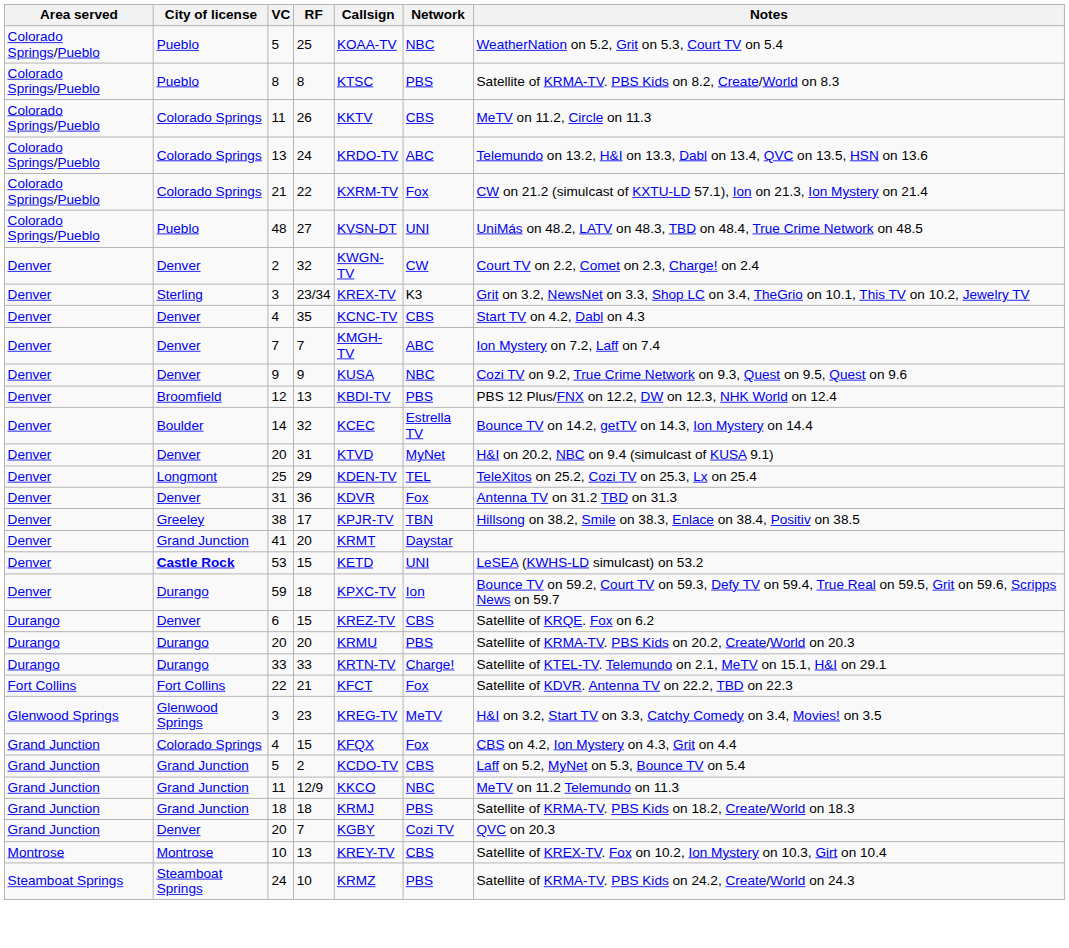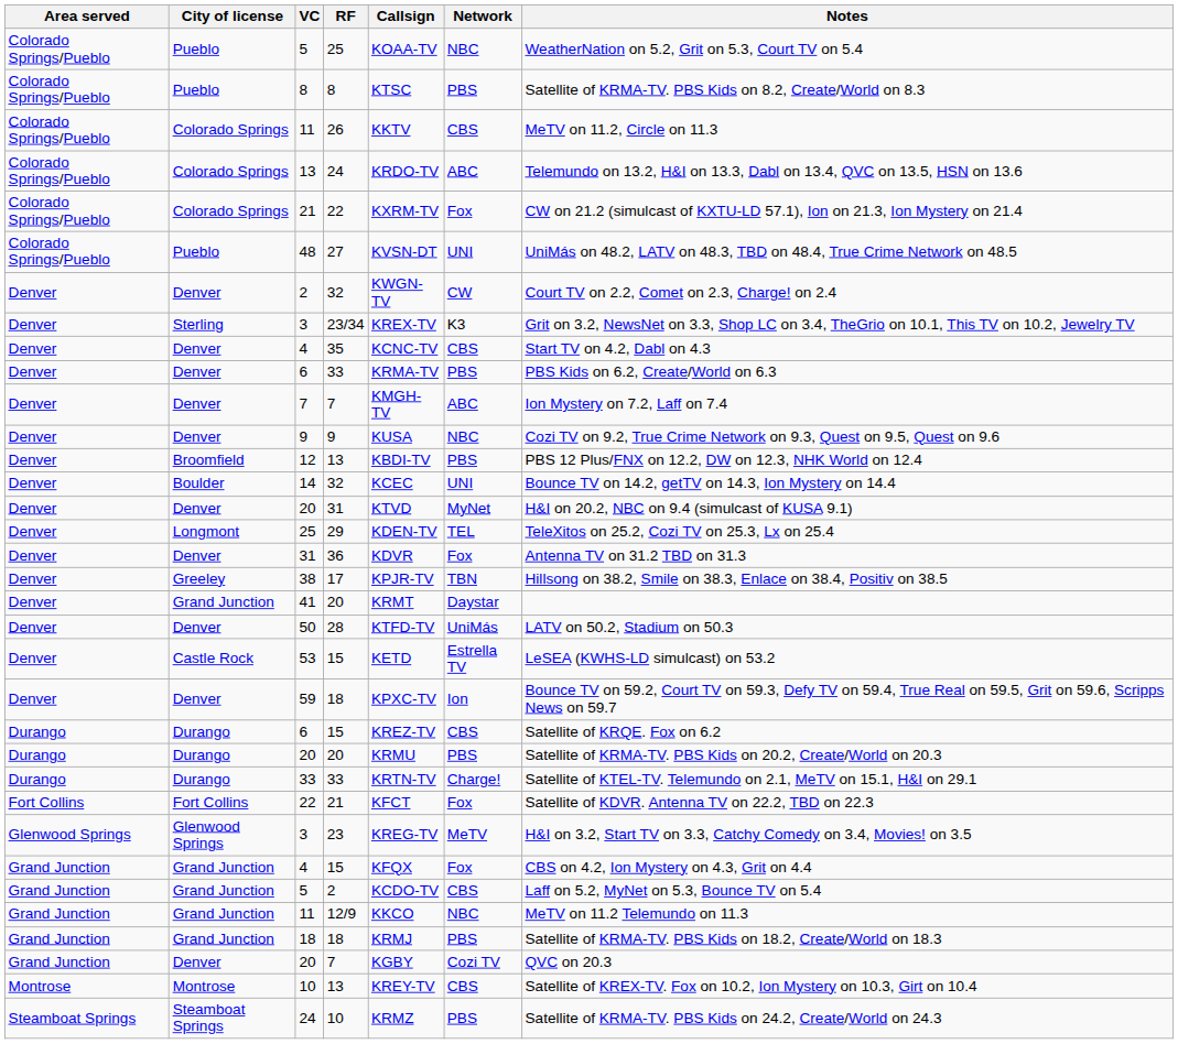 <table class="wikitable sortable" style="vertical-align: top; text-align: left;">
 <tr>
 <th>Area served</th>
 <th>City of license</th>
 <th>VC</th>
 <th>RF</th>
 <th>Callsign</th>
 <th>Network</th>
 <th>Notes</th>
 </tr>
 <tr>
 <td><a href='#'>Colorado Springs</a>/<a href='#'>Pueblo</a></td>
 <td><a href='#'>Pueblo</a></td>
 <td>5</td>
 <td>25</td>
 <td><a href='#'>KOAA-TV</a></td>
 <td><a href='#'>NBC</a></td>
 <td><a href='#'>WeatherNation</a> on 5.2, <a href='#'>Grit</a> on 5.3, <a href='#'>Court TV</a> on 5.4</td>
 </tr>
 <tr>
 <td><a href='#'>Colorado Springs</a>/<a href='#'>Pueblo</a></td>
 <td><a href='#'>Pueblo</a></td>
 <td>8</td>
 <td>8</td>
 <td><a href='#'>KTSC</a></td>
 <td><a href='#'>PBS</a></td>
 <td>Satellite of <a href='#'>KRMA-TV</a>. <a href='#'>PBS Kids</a> on 8.2, <a href='#'>Create</a>/<a href='#'>World</a> on 8.3</td>
 </tr>
 <tr>
 <td><a href='#'>Colorado Springs</a>/<a href='#'>Pueblo</a></td>
 <td><a href='#'>Colorado Springs</a></td>
 <td>11</td>
 <td>26</td>
 <td><a href='#'>KKTV</a></td>
 <td><a href='#'>CBS</a></td>
 <td><a href='#'>MeTV</a> on 11.2, <a href='#'>Circle</a> on 11.3</td>
 </tr>
 <tr>
 <td><a href='#'>Colorado Springs</a>/<a href='#'>Pueblo</a></td>
 <td><a href='#'>Colorado Springs</a></td>
 <td>13</td>
 <td>24</td>
 <td><a href='#'>KRDO-TV</a></td>
 <td><a href='#'>ABC</a></td>
 <td><a href='#'>Telemundo</a> on 13.2, <a href='#'>H&I</a> on 13.3, <a href='#'>Dabl</a> on 13.4, <a href='#'>QVC</a> on 13.5, <a href='#'>HSN</a> on 13.6</td>
 </tr>
 <tr>
 <td><a href='#'>Colorado Springs</a>/<a href='#'>Pueblo</a></td>
 <td><a href='#'>Colorado Springs</a></td>
 <td>21</td>
 <td>22</td>
 <td><a href='#'>KXRM-TV</a></td>
 <td><a href='#'>Fox</a></td>
 <td><a href='#'>CW</a> on 21.2 (simulcast of <a href='#'>KXTU-LD</a> 57.1), <a href='#'>Ion</a> on 21.3, <a href='#'>Ion Mystery</a> on 21.4</td>
 </tr>
 <tr>
 <td><a href='#'>Colorado Springs</a>/<a href='#'>Pueblo</a></td>
 <td><a href='#'>Pueblo</a></td>
 <td>48</td>
 <td>27</td>
 <td><a href='#'>KVSN-DT</a></td>
 <td><a href='#'>UNI</a></td>
 <td><a href='#'>UniMás</a> on 48.2, <a href='#'>LATV</a> on 48.3, <a href='#'>TBD</a> on 48.4, <a href='#'>True Crime Network</a> on 48.5</td>
 </tr>
 <tr>
 <td><a href='#'>Denver</a></td>
 <td><a href='#'>Denver</a></td>
 <td>2</td>
 <td>32</td>
 <td><a href='#'>KWGN-TV</a></td>
 <td><a href='#'>CW</a></td>
 <td><a href='#'>Court TV</a> on 2.2, <a href='#'>Comet</a> on 2.3, <a href='#'>Charge!</a> on 2.4</td>
 </tr>
 <tr>
 <td><a href='#'>Denver</a></td>
 <td><a href='#'>Sterling</a></td>
 <td>3</td>
 <td>23/34</td>
 <td><a href='#'>KREX-TV</a></td>
 <td>K3</td>
 <td><a href='#'>Grit</a> on 3.2, <a href='#'>NewsNet</a> on 3.3, <a href='#'>Shop LC</a> on 3.4, <a href='#'>TheGrio</a> on 10.1, <a href='#'>This TV</a> on 10.2, <a href='#'>Jewelry TV</a></td>
 </tr>
 <tr>
 <td><a href='#'>Denver</a></td>
 <td><a href='#'>Denver</a></td>
 <td>4</td>
 <td>35</td>
 <td><a href='#'>KCNC-TV</a></td>
 <td><a href='#'>CBS</a></td>
 <td><a href='#'>Start TV</a> on 4.2, <a href='#'>Dabl</a> on 4.3</td>
 </tr>
 <tr>
 <td><a href='#'>Denver</a></td>
 <td><a href='#'>Denver</a></td>
+<td>6</td>
+<td>33</td>
+<td><a href='#'>KRMA-TV</a></td>
+<td><a href='#'>PBS</a></td>
+<td><a href='#'>PBS Kids</a> on 6.2, <a href='#'>Create</a>/<a href='#'>World</a> on 6.3</td>
+</tr>
+<tr>
+<td><a href='#'>Denver</a></td>
+<td><a href='#'>Denver</a></td>
 <td>7</td>
 <td>7</td>
 <td><a href='#'>KMGH-TV</a></td>
 <td><a href='#'>ABC</a></td>
 <td><a href='#'>Ion Mystery</a> on 7.2, <a href='#'>Laff</a> on 7.4</td>
 </tr>
 <tr>
 <td><a href='#'>Denver</a></td>
 <td><a href='#'>Denver</a></td>
 <td>9</td>
 <td>9</td>
 <td><a href='#'>KUSA</a></td>
 <td><a href='#'>NBC</a></td>
 <td><a href='#'>Cozi TV</a> on 9.2, <a href='#'>True Crime Network</a> on 9.3, <a href='#'>Quest</a> on 9.5, <a href='#'>Quest</a> on 9.6</td>
 </tr>
 <tr>
 <td><a href='#'>Denver</a></td>
 <td><a href='#'>Broomfield</a></td>
 <td>12</td>
 <td>13</td>
 <td><a href='#'>KBDI-TV</a></td>
 <td><a href='#'>PBS</a></td>
 <td>PBS 12 Plus/<a href='#'>FNX</a> on 12.2, <a href='#'>DW</a> on 12.3, <a href='#'>NHK World</a> on 12.4</td>
 </tr>
 <tr>
 <td><a href='#'>Denver</a></td>
 <td><a href='#'>Boulder</a></td>
 <td>14</td>
 <td>32</td>
 <td><a href='#'>KCEC</a></td>
-<td><a href='#'>Estrella TV</a></td>
+<td><a href='#'>UNI</a></td>
 <td><a href='#'>Bounce TV</a> on 14.2, <a href='#'>getTV</a> on 14.3, <a href='#'>Ion Mystery</a> on 14.4</td>
 </tr>
 <tr>
 <td><a href='#'>Denver</a></td>
 <td><a href='#'>Denver</a></td>
 <td>20</td>
 <td>31</td>
 <td><a href='#'>KTVD</a></td>
 <td><a href='#'>MyNet</a></td>
 <td><a href='#'>H&I</a> on 20.2, <a href='#'>NBC</a> on 9.4 (simulcast of <a href='#'>KUSA</a> 9.1)</td>
 </tr>
 <tr>
 <td><a href='#'>Denver</a></td>
 <td><a href='#'>Longmont</a></td>
 <td>25</td>
 <td>29</td>
 <td><a href='#'>KDEN-TV</a></td>
 <td><a href='#'>TEL</a></td>
 <td><a href='#'>TeleXitos</a> on 25.2, <a href='#'>Cozi TV</a> on 25.3, <a href='#'>Lx</a> on 25.4</td>
 </tr>
 <tr>
 <td><a href='#'>Denver</a></td>
 <td><a href='#'>Denver</a></td>
 <td>31</td>
 <td>36</td>
 <td><a href='#'>KDVR</a></td>
 <td><a href='#'>Fox</a></td>
 <td><a href='#'>Antenna TV</a> on 31.2 <a href='#'>TBD</a> on 31.3</td>
 </tr>
 <tr>
 <td><a href='#'>Denver</a></td>
 <td><a href='#'>Greeley</a></td>
 <td>38</td>
 <td>17</td>
 <td><a href='#'>KPJR-TV</a></td>
 <td><a href='#'>TBN</a></td>
 <td><a href='#'>Hillsong</a> on 38.2, <a href='#'>Smile</a> on 38.3, <a href='#'>Enlace</a> on 38.4, <a href='#'>Positiv</a> on 38.5</td>
 </tr>
 <tr>
 <td><a href='#'>Denver</a></td>
 <td><a href='#'>Grand Junction</a></td>
 <td>41</td>
 <td>20</td>
 <td><a href='#'>KRMT</a></td>
 <td><a href='#'>Daystar</a></td>
 <td></td>
 </tr>
 <tr>
 <td><a href='#'>Denver</a></td>
-<td><strong><a href='#'>Castle Rock</a></strong></td>
+<td><a href='#'>Denver</a></td>
+<td>50</td>
+<td>28</td>
+<td><a href='#'>KTFD-TV</a></td>
+<td><a href='#'>UniMás</a></td>
+<td><a href='#'>LATV</a> on 50.2, <a href='#'>Stadium</a> on 50.3</td>
+</tr>
+<tr>
+<td><a href='#'>Denver</a></td>
+<td><a href='#'>Castle Rock</a></td>
 <td>53</td>
 <td>15</td>
 <td><a href='#'>KETD</a></td>
-<td><a href='#'>UNI</a></td>
+<td><a href='#'>Estrella TV</a></td>
 <td><a href='#'>LeSEA</a> (<a href='#'>KWHS-LD</a> simulcast) on 53.2</td>
 </tr>
 <tr>
 <td><a href='#'>Denver</a></td>
-<td><a href='#'>Durango</a></td>
+<td><a href='#'>Denver</a></td>
 <td>59</td>
 <td>18</td>
 <td><a href='#'>KPXC-TV</a></td>
 <td><a href='#'>Ion</a></td>
 <td><a href='#'>Bounce TV</a> on 59.2, <a href='#'>Court TV</a> on 59.3, <a href='#'>Defy TV</a> on 59.4, <a href='#'>True Real</a> on 59.5, <a href='#'>Grit</a> on 59.6, <a href='#'>Scripps News</a> on 59.7</td>
 </tr>
 <tr>
 <td><a href='#'>Durango</a></td>
-<td><a href='#'>Denver</a></td>
+<td><a href='#'>Durango</a></td>
 <td>6</td>
 <td>15</td>
 <td><a href='#'>KREZ-TV</a></td>
 <td><a href='#'>CBS</a></td>
 <td>Satellite of <a href='#'>KRQE</a>. <a href='#'>Fox</a> on 6.2</td>
 </tr>
 <tr>
 <td><a href='#'>Durango</a></td>
 <td><a href='#'>Durango</a></td>
 <td>20</td>
 <td>20</td>
 <td><a href='#'>KRMU</a></td>
 <td><a href='#'>PBS</a></td>
 <td>Satellite of <a href='#'>KRMA-TV</a>. <a href='#'>PBS Kids</a> on 20.2, <a href='#'>Create</a>/<a href='#'>World</a> on 20.3</td>
 </tr>
 <tr>
 <td><a href='#'>Durango</a></td>
 <td><a href='#'>Durango</a></td>
 <td>33</td>
 <td>33</td>
 <td><a href='#'>KRTN-TV</a></td>
 <td><a href='#'>Charge!</a></td>
 <td>Satellite of <a href='#'>KTEL-TV</a>. <a href='#'>Telemundo</a> on 2.1, <a href='#'>MeTV</a> on 15.1, <a href='#'>H&I</a> on 29.1</td>
 </tr>
 <tr>
 <td><a href='#'>Fort Collins</a></td>
 <td><a href='#'>Fort Collins</a></td>
 <td>22</td>
 <td>21</td>
 <td><a href='#'>KFCT</a></td>
 <td><a href='#'>Fox</a></td>
 <td>Satellite of <a href='#'>KDVR</a>. <a href='#'>Antenna TV</a> on 22.2, <a href='#'>TBD</a> on 22.3</td>
 </tr>
 <tr>
 <td><a href='#'>Glenwood Springs</a></td>
 <td><a href='#'>Glenwood Springs</a></td>
 <td>3</td>
 <td>23</td>
 <td><a href='#'>KREG-TV</a></td>
 <td><a href='#'>MeTV</a></td>
 <td><a href='#'>H&I</a> on 3.2, <a href='#'>Start TV</a> on 3.3, <a href='#'>Catchy Comedy</a> on 3.4, <a href='#'>Movies!</a> on 3.5</td>
 </tr>
 <tr>
 <td><a href='#'>Grand Junction</a></td>
-<td><a href='#'>Colorado Springs</a></td>
+<td><a href='#'>Grand Junction</a></td>
 <td>4</td>
 <td>15</td>
 <td><a href='#'>KFQX</a></td>
 <td><a href='#'>Fox</a></td>
 <td><a href='#'>CBS</a> on 4.2, <a href='#'>Ion Mystery</a> on 4.3, <a href='#'>Grit</a> on 4.4</td>
 </tr>
 <tr>
 <td><a href='#'>Grand Junction</a></td>
 <td><a href='#'>Grand Junction</a></td>
 <td>5</td>
 <td>2</td>
 <td><a href='#'>KCDO-TV</a></td>
 <td><a href='#'>CBS</a></td>
 <td><a href='#'>Laff</a> on 5.2, <a href='#'>MyNet</a> on 5.3, <a href='#'>Bounce TV</a> on 5.4</td>
 </tr>
 <tr>
 <td><a href='#'>Grand Junction</a></td>
 <td><a href='#'>Grand Junction</a></td>
 <td>11</td>
 <td>12/9</td>
 <td><a href='#'>KKCO</a></td>
 <td><a href='#'>NBC</a></td>
 <td><a href='#'>MeTV</a> on 11.2 <a href='#'>Telemundo</a> on 11.3</td>
 </tr>
 <tr>
 <td><a href='#'>Grand Junction</a></td>
 <td><a href='#'>Grand Junction</a></td>
 <td>18</td>
 <td>18</td>
 <td><a href='#'>KRMJ</a></td>
 <td><a href='#'>PBS</a></td>
 <td>Satellite of <a href='#'>KRMA-TV</a>. <a href='#'>PBS Kids</a> on 18.2, <a href='#'>Create</a>/<a href='#'>World</a> on 18.3</td>
 </tr>
 <tr>
 <td><a href='#'>Grand Junction</a></td>
 <td><a href='#'>Denver</a></td>
 <td>20</td>
 <td>7</td>
 <td><a href='#'>KGBY</a></td>
 <td><a href='#'>Cozi TV</a></td>
 <td><a href='#'>QVC</a> on 20.3</td>
 </tr>
 <tr>
 <td><a href='#'>Montrose</a></td>
 <td><a href='#'>Montrose</a></td>
 <td>10</td>
 <td>13</td>
 <td><a href='#'>KREY-TV</a></td>
 <td><a href='#'>CBS</a></td>
 <td>Satellite of <a href='#'>KREX-TV</a>. <a href='#'>Fox</a> on 10.2, <a href='#'>Ion Mystery</a> on 10.3, <a href='#'>Girt</a> on 10.4</td>
 </tr>
 <tr>
 <td><a href='#'>Steamboat Springs</a></td>
 <td><a href='#'>Steamboat Springs</a></td>
 <td>24</td>
 <td>10</td>
 <td><a href='#'>KRMZ</a></td>
 <td><a href='#'>PBS</a></td>
 <td>Satellite of <a href='#'>KRMA-TV</a>. <a href='#'>PBS Kids</a> on 24.2, <a href='#'>Create</a>/<a href='#'>World</a> on 24.3</td>
 </tr>
 </table>
